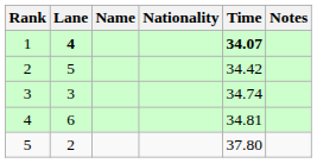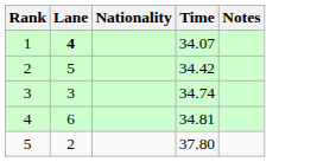 <table class="wikitable sortable" style="text-align:center">
 <tr>
 <th>Rank</th>
 <th>Lane</th>
-<th>Name</th>
 <th>Nationality</th>
 <th>Time</th>
 <th>Notes</th>
 </tr>
 <tr bgcolor=ccffcc>
 <td>1</td>
 <td><strong>4</strong></td>
 <td align=left></td>
-<td align=left></td>
-<td><strong>34.07</strong></td>
+<td>34.07</td>
 <td><strong></strong></td>
 </tr>
 <tr bgcolor=ccffcc>
 <td>2</td>
 <td>5</td>
-<td align=left></td>
 <td align=left></td>
 <td>34.42</td>
 <td><strong></strong></td>
 </tr>
 <tr bgcolor=ccffcc>
 <td>3</td>
 <td>3</td>
 <td align=left></td>
-<td align=left></td>
 <td>34.74</td>
 <td><strong></strong></td>
 </tr>
 <tr bgcolor=ccffcc>
 <td>4</td>
 <td>6</td>
-<td align=left></td>
 <td align=left></td>
 <td>34.81</td>
 <td><strong></strong></td>
 </tr>
 <tr>
 <td>5</td>
 <td>2</td>
 <td align=left></td>
-<td align=left></td>
 <td>37.80</td>
 <td></td>
 </tr>
 </table>
